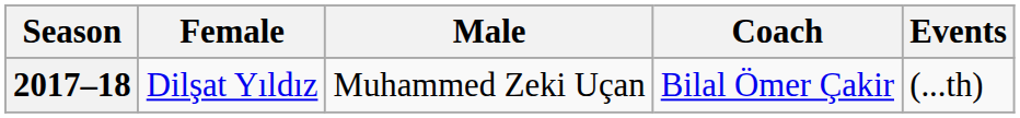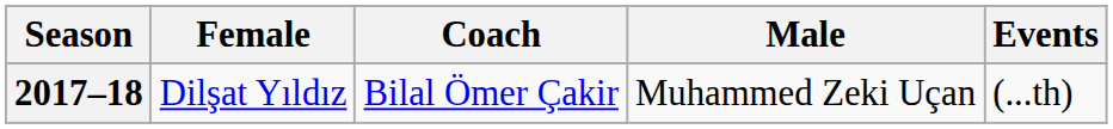 <table class="wikitable">
 <tr>
 <th scope="col">Season</th>
 <th scope="col">Female</th>
+<th scope="col">Coach</th>
 <th scope="col">Male</th>
-<th scope="col">Coach</th>
 <th scope="col">Events</th>
 </tr>
 <tr>
 <th scope="row">2017–18</th>
 <td><a href='#'>Dilşat Yıldız</a></td>
+<td><a href='#'>Bilal Ömer Çakir</a></td>
 <td>Muhammed Zeki Uçan</td>
-<td><a href='#'>Bilal Ömer Çakir</a></td>
 <td> (...th)</td>
 </tr>
 </table>
